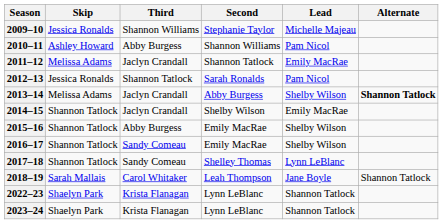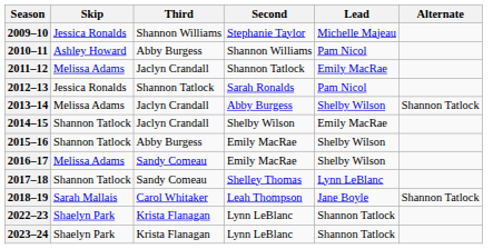 <table class="wikitable">
 <tr>
 <th scope="col">Season</th>
 <th scope="col">Skip</th>
 <th scope="col">Third</th>
 <th scope="col">Second</th>
 <th scope="col">Lead</th>
 <th scope="col">Alternate</th>
 </tr>
 <tr>
 <th scope="row">2009–10</th>
 <td><a href='#'>Jessica Ronalds</a></td>
 <td>Shannon Williams</td>
 <td><a href='#'>Stephanie Taylor</a></td>
 <td><a href='#'>Michelle Majeau</a></td>
 <td></td>
 </tr>
 <tr>
 <th scope="row">2010–11</th>
 <td><a href='#'>Ashley Howard</a></td>
 <td>Abby Burgess</td>
 <td>Shannon Williams</td>
 <td><a href='#'>Pam Nicol</a></td>
 <td></td>
 </tr>
 <tr>
 <th scope="row">2011–12</th>
 <td><a href='#'>Melissa Adams</a></td>
 <td>Jaclyn Crandall</td>
 <td>Shannon Tatlock</td>
 <td><a href='#'>Emily MacRae</a></td>
 <td></td>
 </tr>
 <tr>
 <th scope="row">2012–13</th>
 <td>Jessica Ronalds</td>
 <td>Shannon Tatlock</td>
 <td><a href='#'>Sarah Ronalds</a></td>
 <td><a href='#'>Pam Nicol</a></td>
 <td></td>
 </tr>
 <tr>
 <th scope="row">2013–14</th>
 <td>Melissa Adams</td>
 <td>Jaclyn Crandall</td>
 <td><a href='#'>Abby Burgess</a></td>
 <td><a href='#'>Shelby Wilson</a></td>
-<td><strong>Shannon Tatlock</strong></td>
+<td>Shannon Tatlock</td>
 </tr>
 <tr>
 <th scope="row">2014–15</th>
 <td>Shannon Tatlock</td>
 <td>Jaclyn Crandall</td>
 <td>Shelby Wilson</td>
 <td>Emily MacRae</td>
 <td></td>
 </tr>
 <tr>
 <th scope="row">2015–16</th>
 <td>Shannon Tatlock</td>
 <td>Abby Burgess</td>
 <td>Emily MacRae</td>
 <td>Shelby Wilson</td>
 <td></td>
 </tr>
 <tr>
 <th scope="row">2016–17</th>
-<td>Shannon Tatlock</td>
+<td><a href='#'>Melissa Adams</a></td>
 <td><a href='#'>Sandy Comeau</a></td>
 <td>Emily MacRae</td>
 <td>Shelby Wilson</td>
 <td></td>
 </tr>
 <tr>
 <th scope="row">2017–18</th>
 <td>Shannon Tatlock</td>
 <td>Sandy Comeau</td>
 <td><a href='#'>Shelley Thomas</a></td>
 <td><a href='#'>Lynn LeBlanc</a></td>
 <td></td>
 </tr>
 <tr>
 <th scope="row">2018–19</th>
 <td><a href='#'>Sarah Mallais</a></td>
 <td><a href='#'>Carol Whitaker</a></td>
 <td><a href='#'>Leah Thompson</a></td>
 <td><a href='#'>Jane Boyle</a></td>
 <td>Shannon Tatlock</td>
 </tr>
 <tr>
 <th scope="row">2022–23</th>
 <td><a href='#'>Shaelyn Park</a></td>
 <td><a href='#'>Krista Flanagan</a></td>
 <td>Lynn LeBlanc</td>
 <td>Shannon Tatlock</td>
 <td></td>
 </tr>
 <tr>
 <th scope="row">2023–24</th>
 <td>Shaelyn Park</td>
 <td>Krista Flanagan</td>
 <td>Lynn LeBlanc</td>
 <td>Shannon Tatlock</td>
 <td></td>
 </tr>
 </table>
